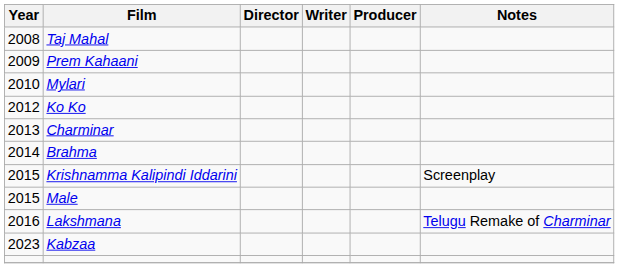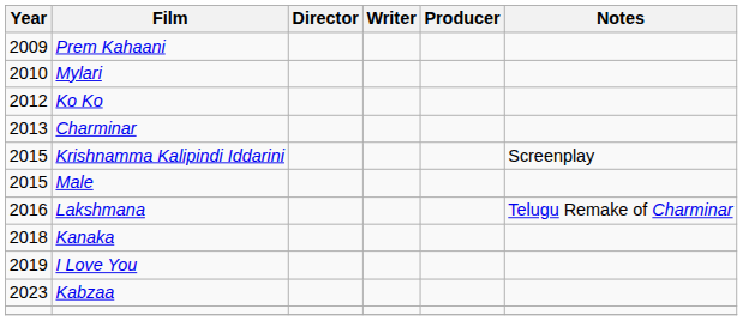 <table class="wikitable sortable">
 <tr>
 <th>Year</th>
 <th>Film</th>
 <th>Director</th>
 <th>Writer</th>
 <th>Producer</th>
 <th>Notes</th>
-</tr>
-<tr>
-<td>2008</td>
-<td><em><a href='#'>Taj Mahal</a></em></td>
-<td></td>
-<td></td>
-<td></td>
-<td></td>
 </tr>
 <tr>
 <td>2009</td>
 <td><em><a href='#'>Prem Kahaani</a></em></td>
 <td></td>
 <td></td>
 <td></td>
 <td></td>
 </tr>
 <tr>
 <td>2010</td>
 <td><em><a href='#'>Mylari</a></em></td>
 <td></td>
 <td></td>
 <td></td>
 <td></td>
 </tr>
 <tr>
 <td>2012</td>
 <td><em><a href='#'>Ko Ko</a></em></td>
 <td></td>
 <td></td>
 <td></td>
 <td></td>
 </tr>
 <tr>
 <td>2013</td>
 <td><em><a href='#'>Charminar</a></em></td>
 <td></td>
 <td></td>
 <td></td>
 <td></td>
 </tr>
 <tr>
-<td>2014</td>
-<td><em><a href='#'>Brahma</a></em></td>
-<td></td>
-<td></td>
-<td></td>
-<td></td>
-</tr>
-<tr>
 <td>2015</td>
 <td><em><a href='#'>Krishnamma Kalipindi Iddarini</a></em></td>
 <td></td>
 <td></td>
 <td></td>
 <td>Screenplay</td>
 </tr>
 <tr>
 <td>2015</td>
 <td><em><a href='#'>Male</a></em></td>
 <td></td>
 <td></td>
 <td></td>
 <td></td>
 </tr>
 <tr>
 <td>2016</td>
 <td><em><a href='#'>Lakshmana</a></em></td>
 <td></td>
 <td></td>
 <td></td>
 <td><a href='#'>Telugu</a> Remake of <em><a href='#'>Charminar</a></em></td>
 </tr>
 <tr>
+<td>2018</td>
+<td><em><a href='#'>Kanaka</a></em></td>
+<td></td>
+<td></td>
+<td></td>
+<td></td>
+</tr>
+<tr>
+<td>2019</td>
+<td><em><a href='#'>I Love You</a></em></td>
+<td></td>
+<td></td>
+<td></td>
+<td></td>
+</tr>
+<tr>
 <td>2023</td>
 <td><em><a href='#'>Kabzaa</a></em></td>
 <td></td>
 <td></td>
 <td></td>
 <td></td>
 </tr>
 <tr>
 <td></td>
 <td></td>
 <td></td>
 <td></td>
 <td></td>
 <td></td>
 </tr>
 <tr>
 </tr>
 </table>
